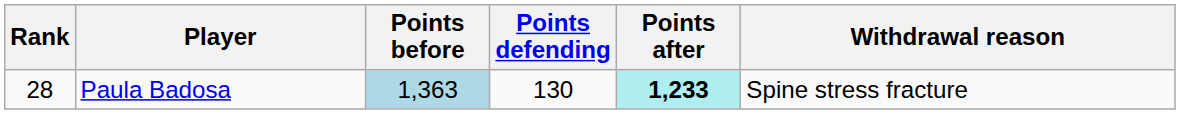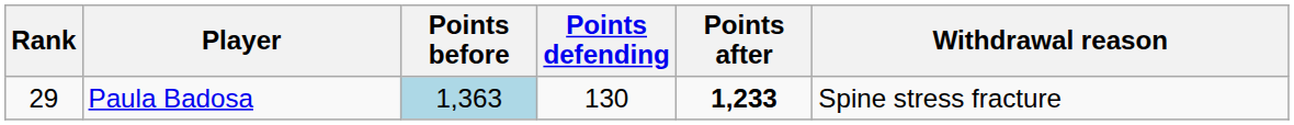 <table class="wikitable sortable">
 <tr>
 <th style="width:30px;">Rank</th>
 <th style="width:185px;">Player</th>
 <th style="width:75px;">Points before</th>
 <th style="width:75px;"><a href='#'>Points defending</a></th>
 <th style="width:75px;">Points after</th>
 <th style="width:280px;">Withdrawal reason</th>
 </tr>
 <tr>
-<td style="text-align:center;">28</td>
+<td style="text-align:center;">29</td>
 <td> <a href='#'>Paula Badosa</a></td>
 <td style="background: lightblue; text-align:center;">1,363</td>
 <td style="text-align:center;">130</td>
-<td style="background: paleturquoise; text-align:center;"><strong>1,233</strong></td>
+<td style="text-align:center;"><strong>1,233</strong></td>
 <td>Spine stress fracture</td>
 </tr>
 </table>
